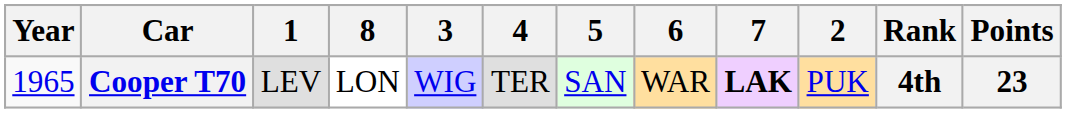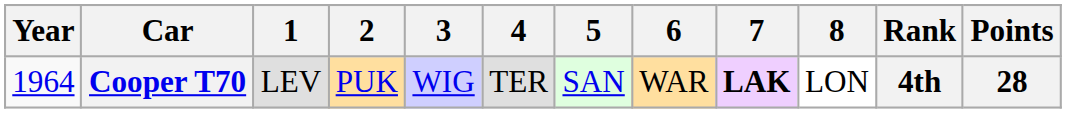 <table class="wikitable" style="text-align:center; font-size:95%">
 <tr>
 <th>Year</th>
 <th>Car</th>
 <th>1</th>
-<th>8</th>
+<th>2</th>
 <th>3</th>
 <th>4</th>
 <th>5</th>
 <th>6</th>
 <th>7</th>
-<th>2</th>
+<th>8</th>
 <th>Rank</th>
 <th>Points</th>
 </tr>
 <tr>
-<td><a href='#'>1965</a></td>
+<td><a href='#'>1964</a></td>
 <th><a href='#'>Cooper T70</a></th>
 <td style="background:#dfdfdf;">LEV<br></td>
-<td style="background:#FFFFFF;">LON<br></td>
+<td style="background:#ffdf9f;"><a href='#'>PUK</a><br></td>
 <td style="background:#cfcfff;"><a href='#'>WIG</a><br></td>
 <td style="background:#dfdfdf;">TER<br></td>
 <td style="background:#dfffdf;"><a href='#'>SAN</a><br></td>
 <td style="background:#ffdf9f;">WAR<br></td>
 <td style="background:#efcfff;"><strong>LAK<br></strong></td>
-<td style="background:#ffdf9f;"><a href='#'>PUK</a><br></td>
+<td style="background:#FFFFFF;">LON<br></td>
 <th>4th</th>
-<th>23</th>
+<th>28</th>
 </tr>
 </table>
